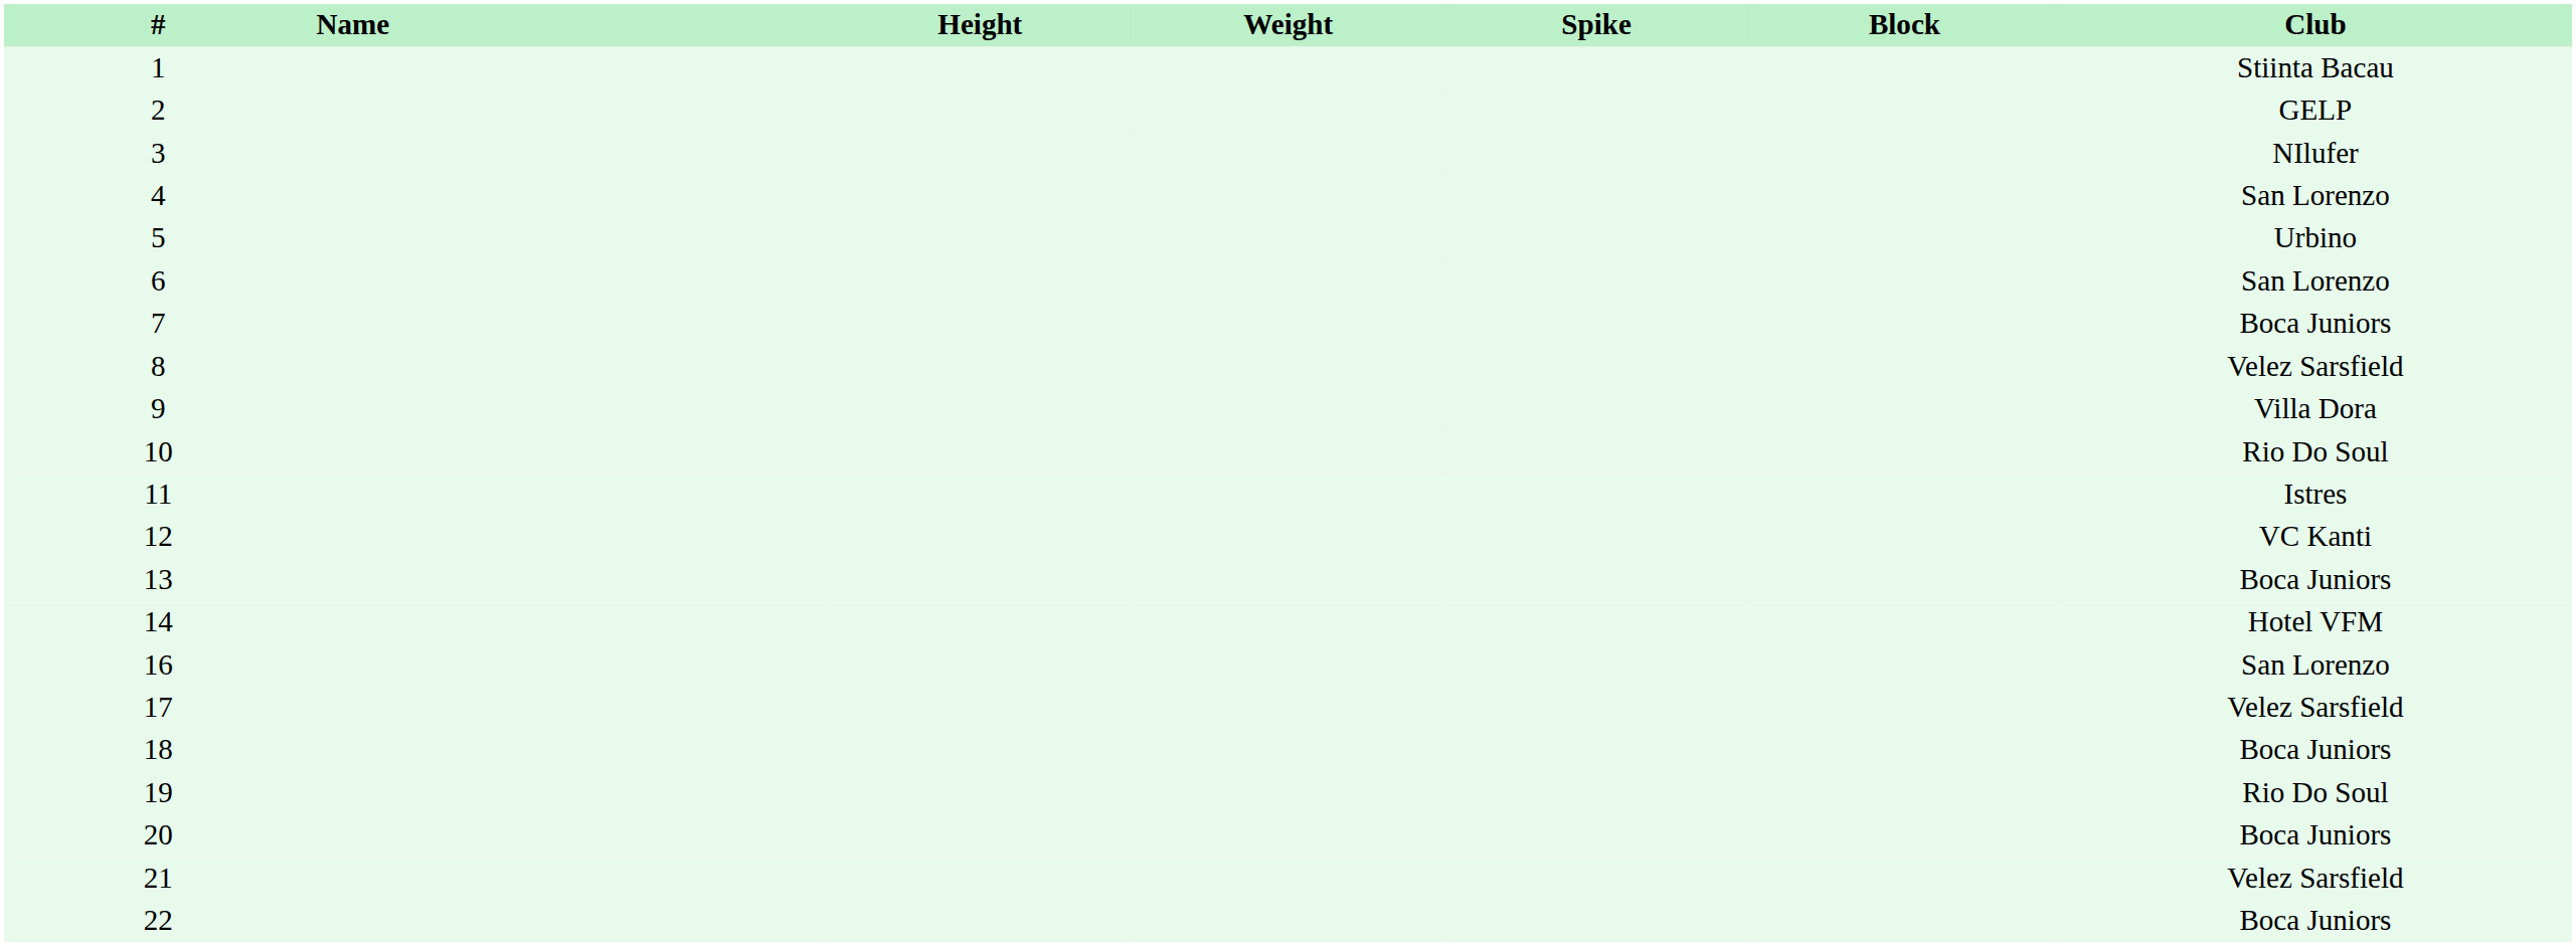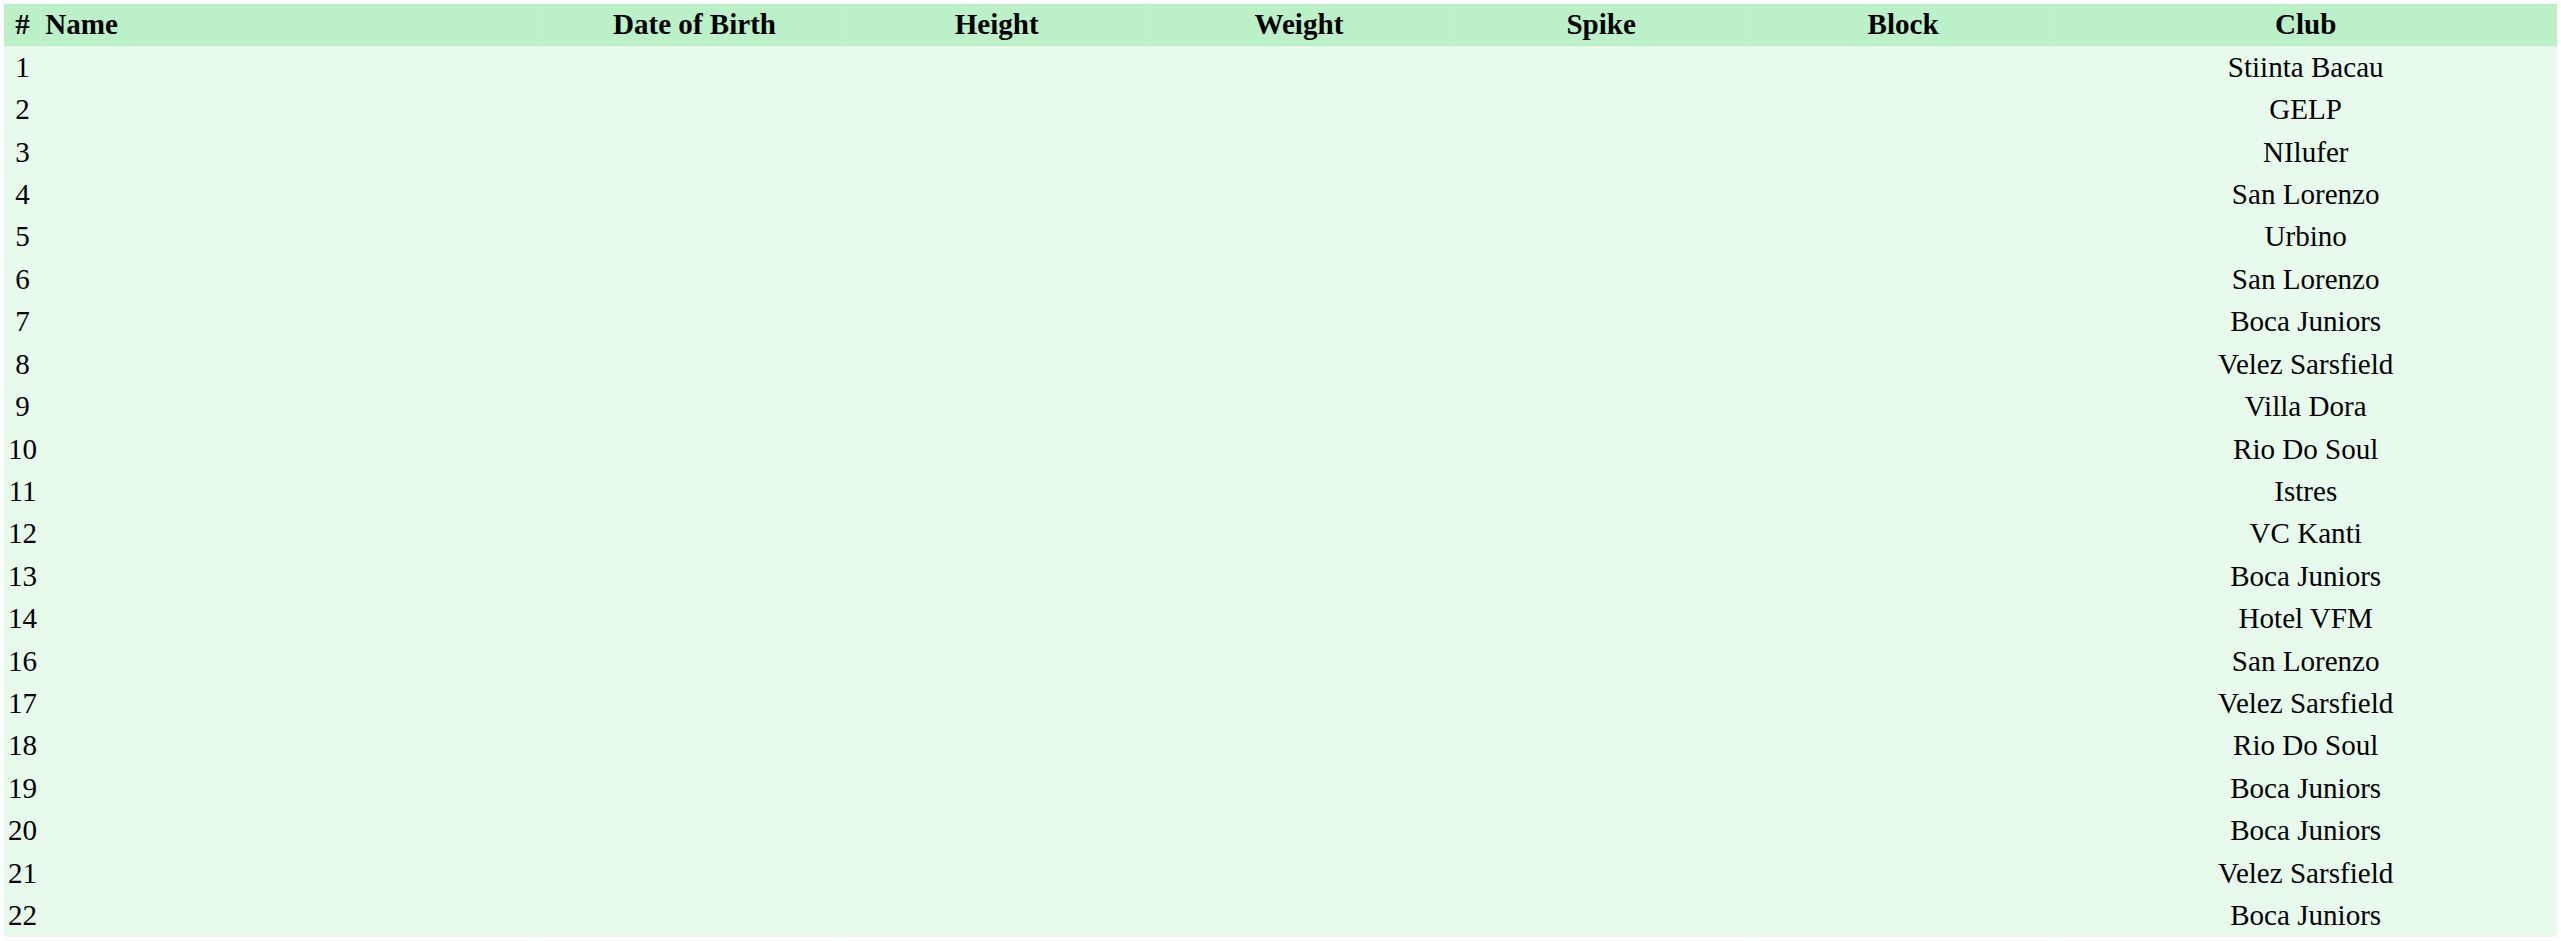 <table border=0 cellpadding=2 cellspacing=0  |- bgcolor=#FFECCE style="text-align:center; font-size:90%; width:100%">
 <tr bgcolor=#BBF0C9>
 <th>#</th>
 <th align=left width=20%>Name</th>
+<th width=12%>Date of Birth</th>
 <th width=12%>Height</th>
 <th width=12%>Weight</th>
 <th width=12%>Spike</th>
 <th width=12%>Block</th>
 <th width=20%>Club</th>
 </tr>
 <tr bgcolor=#E7FAEC>
 <td>1</td>
 <td align=left></td>
+<td align=right></td>
 <td></td>
 <td></td>
 <td></td>
 <td></td>
 <td>Stiinta Bacau</td>
 </tr>
 <tr bgcolor=#E7FAEC>
 <td>2</td>
 <td align=left></td>
+<td align=right></td>
 <td></td>
 <td></td>
 <td></td>
 <td></td>
 <td>GELP</td>
 </tr>
 <tr bgcolor=#E7FAEC>
 <td>3</td>
 <td align=left></td>
+<td align=right></td>
 <td></td>
 <td></td>
 <td></td>
 <td></td>
 <td>NIlufer</td>
 </tr>
 <tr bgcolor=#E7FAEC>
 <td>4</td>
 <td align=left></td>
+<td align=right></td>
 <td></td>
 <td></td>
 <td></td>
 <td></td>
 <td>San Lorenzo</td>
 </tr>
 <tr bgcolor=#E7FAEC>
 <td>5</td>
 <td align=left></td>
+<td align=right></td>
 <td></td>
 <td></td>
 <td></td>
 <td></td>
 <td>Urbino</td>
 </tr>
 <tr bgcolor=#E7FAEC>
 <td>6</td>
 <td align=left></td>
+<td align=right></td>
 <td></td>
 <td></td>
 <td></td>
 <td></td>
 <td>San Lorenzo</td>
 </tr>
 <tr bgcolor=#E7FAEC>
 <td>7</td>
 <td align=left></td>
+<td align=right></td>
 <td></td>
 <td></td>
 <td></td>
 <td></td>
 <td>Boca Juniors</td>
 </tr>
 <tr bgcolor=#E7FAEC>
 <td>8</td>
 <td align=left></td>
+<td align=right></td>
 <td></td>
 <td></td>
 <td></td>
 <td></td>
 <td>Velez Sarsfield</td>
 </tr>
 <tr bgcolor=#E7FAEC>
 <td>9</td>
 <td align=left></td>
+<td align=right></td>
 <td></td>
 <td></td>
 <td></td>
 <td></td>
 <td>Villa Dora</td>
 </tr>
 <tr bgcolor=#E7FAEC>
 <td>10</td>
 <td align=left></td>
+<td align=right></td>
 <td></td>
 <td></td>
 <td></td>
 <td></td>
 <td>Rio Do Soul</td>
 </tr>
 <tr bgcolor=#E7FAEC>
 <td>11</td>
 <td align=left></td>
+<td align=right></td>
 <td></td>
 <td></td>
 <td></td>
 <td></td>
 <td>Istres</td>
 </tr>
 <tr bgcolor=#E7FAEC>
 <td>12</td>
 <td align=left></td>
+<td align=right></td>
 <td></td>
 <td></td>
 <td></td>
 <td></td>
 <td>VC Kanti</td>
 </tr>
 <tr bgcolor=#E7FAEC>
 <td>13</td>
 <td align=left></td>
+<td align=right></td>
 <td></td>
 <td></td>
 <td></td>
 <td></td>
 <td>Boca Juniors</td>
 </tr>
 <tr bgcolor=#E7FAEC>
 <td>14</td>
 <td align=left></td>
+<td align=right></td>
 <td></td>
 <td></td>
 <td></td>
 <td></td>
 <td>Hotel VFM</td>
 </tr>
 <tr bgcolor=#E7FAEC>
 <td>16</td>
 <td align=left></td>
+<td align=right></td>
 <td></td>
 <td></td>
 <td></td>
 <td></td>
 <td>San Lorenzo</td>
 </tr>
 <tr bgcolor=#E7FAEC>
 <td>17</td>
 <td align=left></td>
+<td align=right></td>
 <td></td>
 <td></td>
 <td></td>
 <td></td>
 <td>Velez Sarsfield</td>
 </tr>
 <tr bgcolor=#E7FAEC>
 <td>18</td>
 <td align=left></td>
+<td align=right></td>
+<td></td>
+<td></td>
+<td></td>
+<td></td>
+<td>Rio Do Soul</td>
+</tr>
+<tr bgcolor=#E7FAEC>
+<td>19</td>
+<td align=left></td>
+<td align=right></td>
 <td></td>
 <td></td>
 <td></td>
 <td></td>
 <td>Boca Juniors</td>
 </tr>
 <tr bgcolor=#E7FAEC>
-<td>19</td>
-<td align=left></td>
-<td></td>
-<td></td>
-<td></td>
-<td></td>
-<td>Rio Do Soul</td>
-</tr>
-<tr bgcolor=#E7FAEC>
 <td>20</td>
 <td align=left></td>
+<td align=right></td>
 <td></td>
 <td></td>
 <td></td>
 <td></td>
 <td>Boca Juniors</td>
 </tr>
 <tr bgcolor=#E7FAEC>
 <td>21</td>
 <td align=left></td>
+<td align=right></td>
 <td></td>
 <td></td>
 <td></td>
 <td></td>
 <td>Velez Sarsfield</td>
 </tr>
 <tr bgcolor=#E7FAEC>
 <td>22</td>
 <td align=left></td>
+<td align=right></td>
 <td></td>
 <td></td>
 <td></td>
 <td></td>
 <td>Boca Juniors</td>
 </tr>
 </table>
